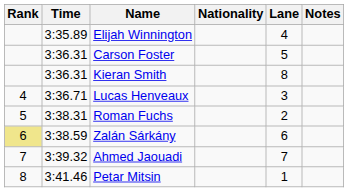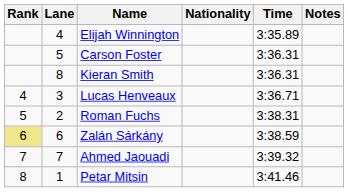 <table class="wikitable sortable" style="text-align:center">
 <tr>
 <th>Rank</th>
-<th>Time</th>
+<th>Lane</th>
 <th>Name</th>
 <th>Nationality</th>
-<th>Lane</th>
+<th>Time</th>
 <th>Notes</th>
 </tr>
 <tr>
 <td></td>
-<td>3:35.89</td>
+<td>4</td>
 <td align=left><a href='#'>Elijah Winnington</a></td>
 <td align=left></td>
-<td>4</td>
+<td>3:35.89</td>
 <td></td>
 </tr>
 <tr>
 <td></td>
-<td>3:36.31</td>
+<td>5</td>
 <td align=left><a href='#'>Carson Foster</a></td>
 <td align=left></td>
-<td>5</td>
+<td>3:36.31</td>
 <td></td>
 </tr>
 <tr>
 <td></td>
-<td>3:36.31</td>
+<td>8</td>
 <td align=left><a href='#'>Kieran Smith</a></td>
 <td align=left></td>
-<td>8</td>
+<td>3:36.31</td>
 <td></td>
 </tr>
 <tr>
 <td>4</td>
-<td>3:36.71</td>
+<td>3</td>
 <td align=left><a href='#'>Lucas Henveaux</a></td>
 <td align=left></td>
-<td>3</td>
+<td>3:36.71</td>
 <td></td>
 </tr>
 <tr>
 <td>5</td>
-<td>3:38.31</td>
+<td>2</td>
 <td align=left><a href='#'>Roman Fuchs</a></td>
 <td align=left></td>
-<td>2</td>
+<td>3:38.31</td>
 <td></td>
 </tr>
 <tr>
 <td style="background: khaki;">6</td>
-<td>3:38.59</td>
+<td>6</td>
 <td align=left><a href='#'>Zalán Sárkány</a></td>
 <td align=left></td>
-<td>6</td>
+<td>3:38.59</td>
 <td></td>
 </tr>
 <tr>
 <td>7</td>
-<td>3:39.32</td>
+<td>7</td>
 <td align=left><a href='#'>Ahmed Jaouadi</a></td>
 <td align=left></td>
-<td>7</td>
+<td>3:39.32</td>
 <td></td>
 </tr>
 <tr>
 <td>8</td>
-<td>3:41.46</td>
+<td>1</td>
 <td align=left><a href='#'>Petar Mitsin</a></td>
 <td align=left></td>
-<td>1</td>
+<td>3:41.46</td>
 <td></td>
 </tr>
 </table>
